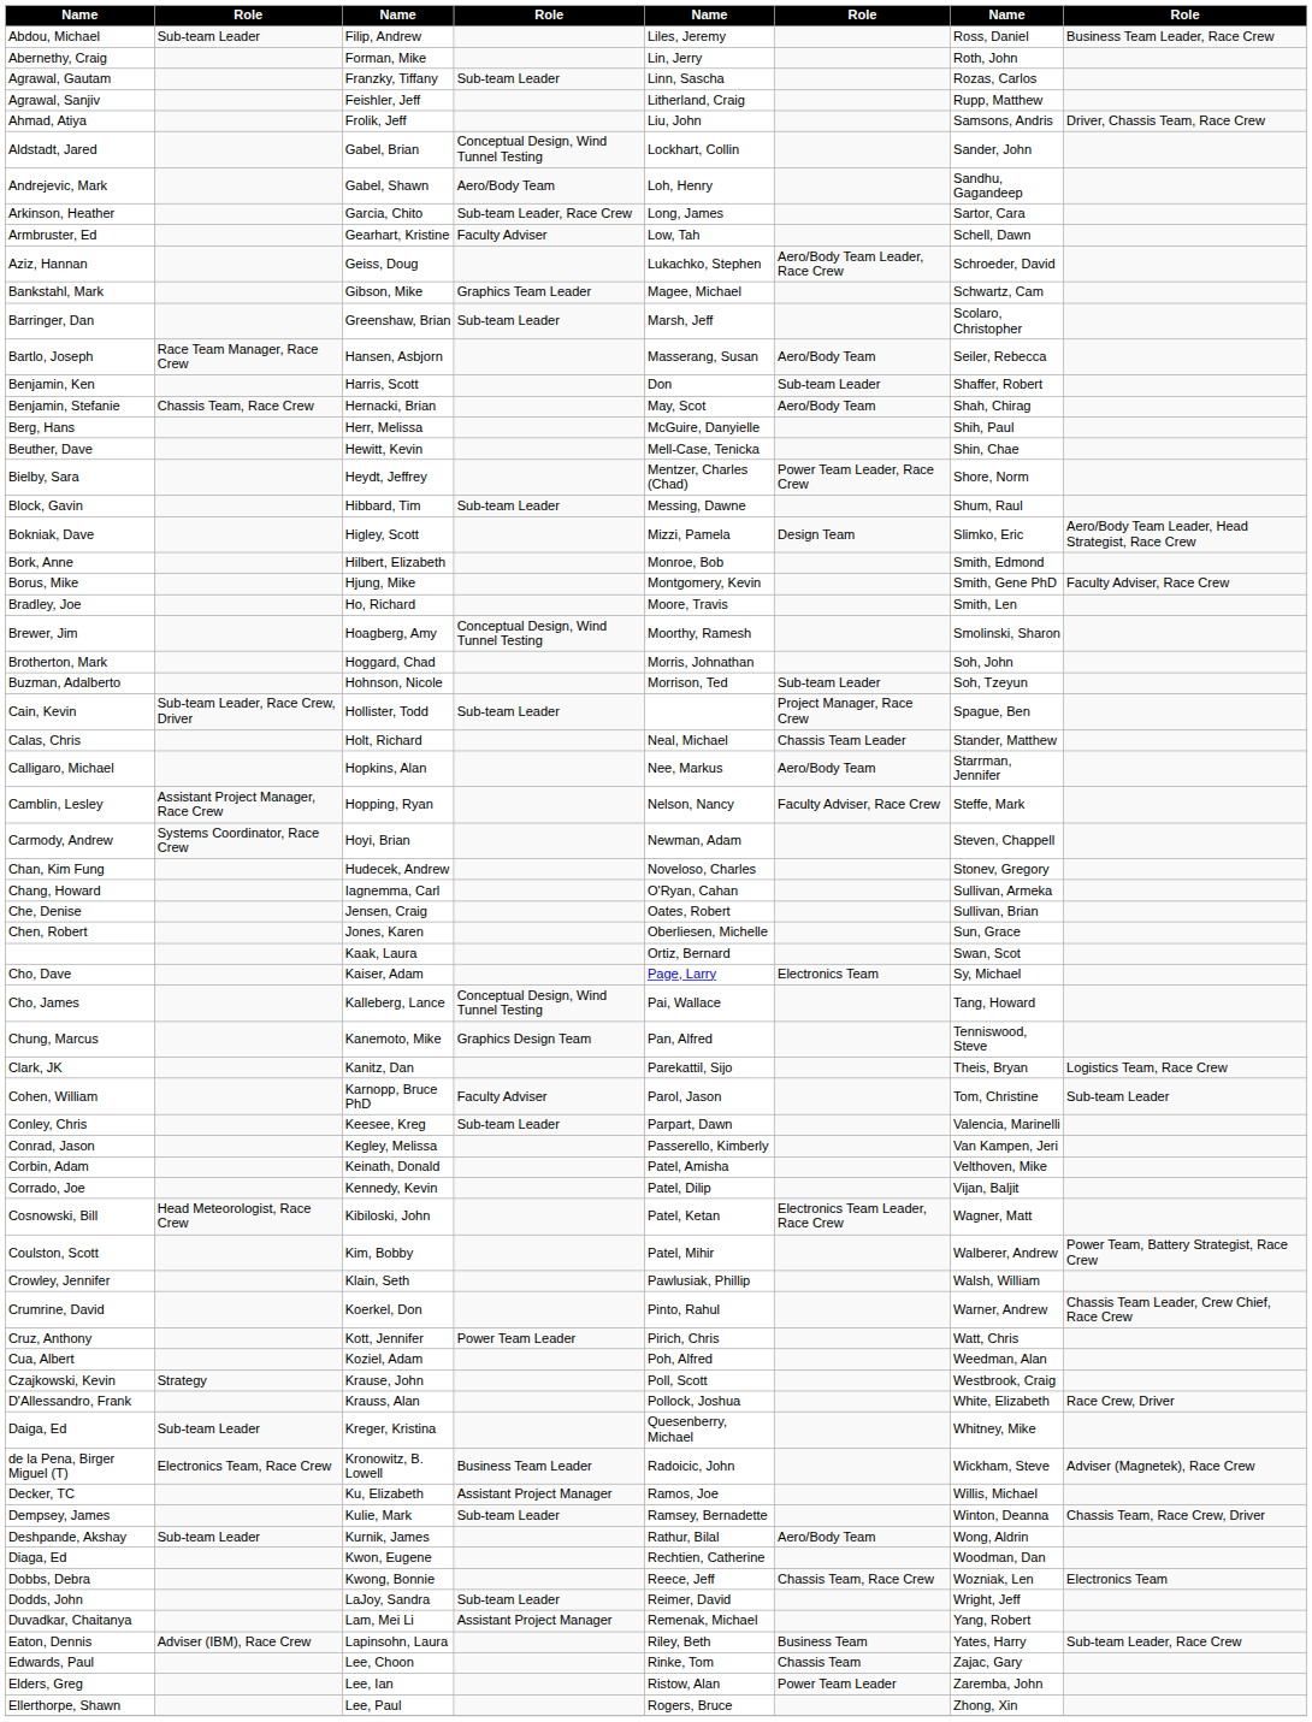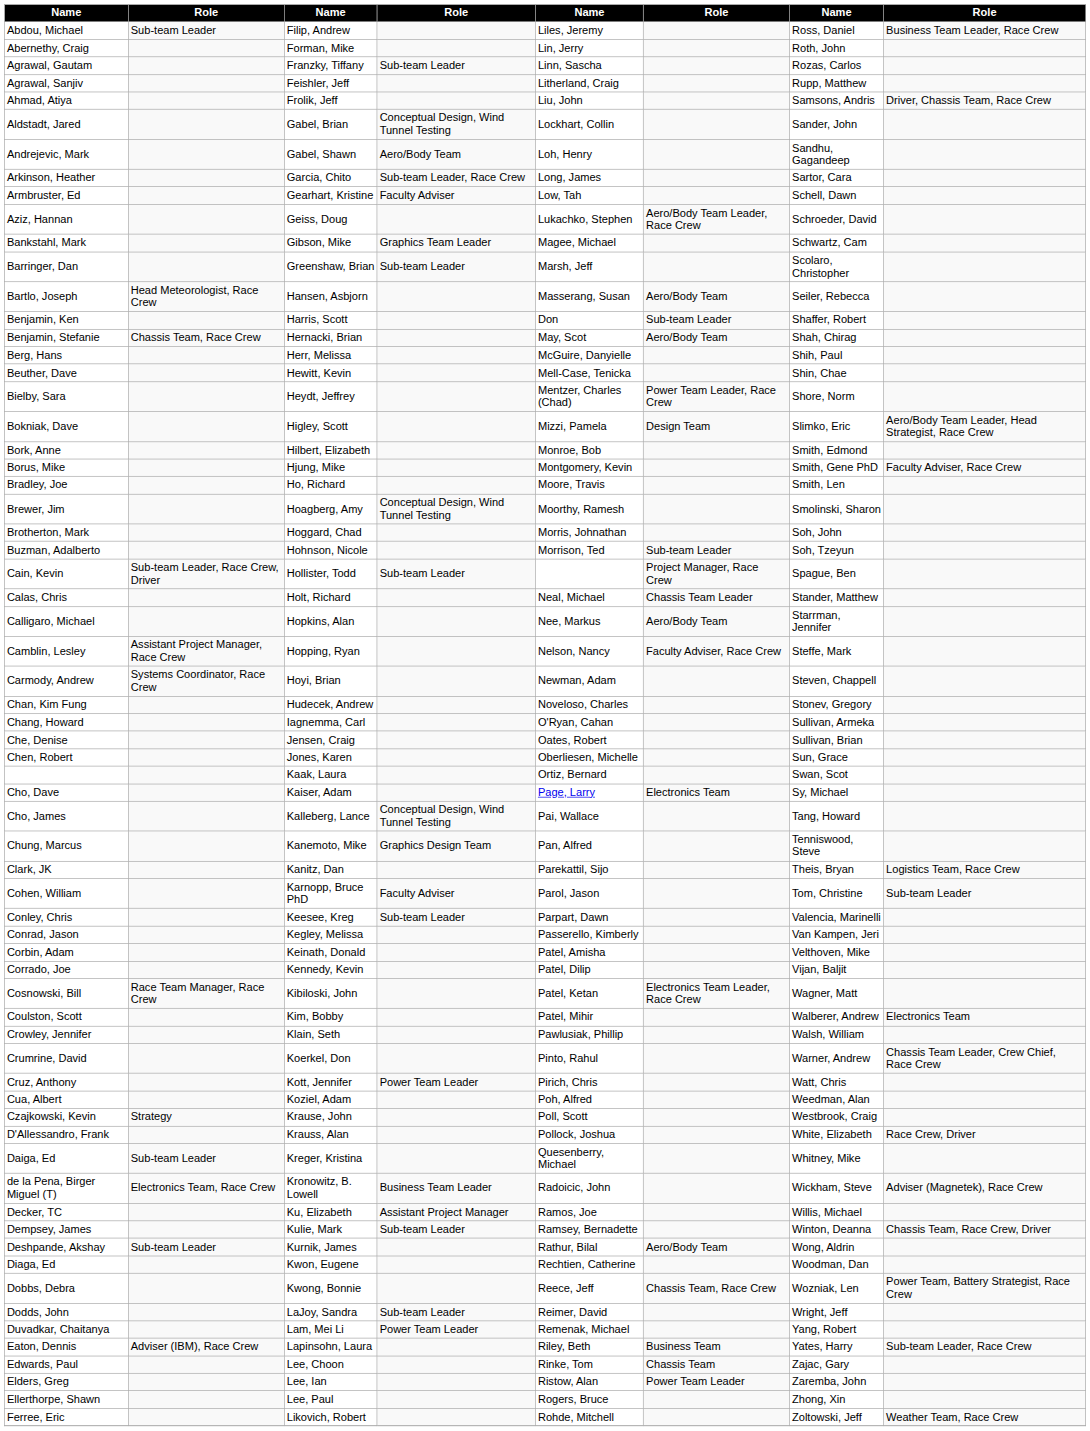 <table class="wikitable">
 <tr>
 <td align="center" style="background:black; color:white;"><strong>Name</strong></td>
 <td align="center" style="background:black; color:white;"><strong>Role</strong></td>
 <td align="center" style="background:black; color:white;"><strong>Name</strong></td>
 <td align="center" style="background:black; color:white;"><strong>Role</strong></td>
 <td align="center" style="background:black; color:white;"><strong>Name</strong></td>
 <td align="center" style="background:black; color:white;"><strong>Role</strong></td>
 <td align="center" style="background:black; color:white;"><strong>Name</strong></td>
 <td align="center" style="background:black; color:white;"><strong>Role</strong></td>
 </tr>
 <tr>
 <td style="background:white;">Abdou, Michael</td>
 <td>Sub-team Leader</td>
 <td style="background:white;">Filip, Andrew</td>
 <td></td>
 <td style="background:white;">Liles, Jeremy</td>
 <td></td>
 <td style="background:white;">Ross, Daniel</td>
 <td>Business Team Leader, Race Crew</td>
 </tr>
 <tr>
 <td style="background:white;">Abernethy, Craig</td>
 <td></td>
 <td style="background:white;">Forman, Mike</td>
 <td></td>
 <td style="background:white;">Lin, Jerry</td>
 <td></td>
 <td style="background:white;">Roth, John</td>
 <td></td>
 </tr>
 <tr>
 <td style="background:white;">Agrawal, Gautam</td>
 <td></td>
 <td style="background:white;">Franzky, Tiffany</td>
 <td>Sub-team Leader</td>
 <td style="background:white;">Linn, Sascha</td>
 <td></td>
 <td style="background:white;">Rozas, Carlos</td>
 <td></td>
 </tr>
 <tr>
 <td style="background:white;">Agrawal, Sanjiv</td>
 <td></td>
 <td style="background:white;">Feishler, Jeff</td>
 <td></td>
 <td style="background:white;">Litherland, Craig</td>
 <td></td>
 <td style="background:white;">Rupp, Matthew</td>
 <td></td>
 </tr>
 <tr>
 <td style="background:white;">Ahmad, Atiya</td>
 <td></td>
 <td style="background:white;">Frolik, Jeff</td>
 <td></td>
 <td style="background:white;">Liu, John</td>
 <td></td>
 <td style="background:white;">Samsons, Andris</td>
 <td>Driver, Chassis Team, Race Crew</td>
 </tr>
 <tr>
 <td style="background:white;">Aldstadt, Jared</td>
 <td></td>
 <td style="background:white;">Gabel, Brian</td>
 <td>Conceptual Design, Wind Tunnel Testing</td>
 <td style="background:white;">Lockhart, Collin</td>
 <td></td>
 <td style="background:white;">Sander, John</td>
 <td></td>
 </tr>
 <tr>
 <td style="background:white;">Andrejevic, Mark</td>
 <td></td>
 <td style="background:white;">Gabel, Shawn</td>
 <td>Aero/Body Team</td>
 <td style="background:white;">Loh, Henry</td>
 <td></td>
 <td style="background:white;">Sandhu, Gagandeep</td>
 <td></td>
 </tr>
 <tr>
 <td style="background:white;">Arkinson, Heather</td>
 <td></td>
 <td style="background:white;">Garcia, Chito</td>
 <td>Sub-team Leader, Race Crew</td>
 <td style="background:white;">Long, James</td>
 <td></td>
 <td style="background:white;">Sartor, Cara</td>
 <td></td>
 </tr>
 <tr>
 <td style="background:white;">Armbruster, Ed</td>
 <td></td>
 <td style="background:white;">Gearhart, Kristine</td>
 <td>Faculty Adviser</td>
 <td style="background:white;">Low, Tah</td>
 <td></td>
 <td style="background:white;">Schell, Dawn</td>
 <td></td>
 </tr>
 <tr>
 <td style="background:white;">Aziz, Hannan</td>
 <td></td>
 <td style="background:white;">Geiss, Doug</td>
 <td></td>
 <td style="background:white;">Lukachko, Stephen</td>
 <td>Aero/Body Team Leader, Race Crew</td>
 <td style="background:white;">Schroeder, David</td>
 <td></td>
 </tr>
 <tr>
 <td style="background:white;">Bankstahl, Mark</td>
 <td></td>
 <td style="background:white;">Gibson, Mike</td>
 <td>Graphics Team Leader</td>
 <td style="background:white;">Magee, Michael</td>
 <td></td>
 <td style="background:white;">Schwartz, Cam</td>
 <td></td>
 </tr>
 <tr>
 <td style="background:white;">Barringer, Dan</td>
 <td></td>
 <td style="background:white;">Greenshaw, Brian</td>
 <td>Sub-team Leader</td>
 <td style="background:white;">Marsh, Jeff</td>
 <td></td>
 <td style="background:white;">Scolaro, Christopher</td>
 <td></td>
 </tr>
 <tr>
 <td style="background:white;">Bartlo, Joseph</td>
-<td>Race Team Manager, Race Crew</td>
+<td>Head Meteorologist, Race Crew</td>
 <td style="background:white;">Hansen, Asbjorn</td>
 <td></td>
 <td style="background:white;">Masserang, Susan</td>
 <td>Aero/Body Team</td>
 <td style="background:white;">Seiler, Rebecca</td>
 <td></td>
 </tr>
 <tr>
 <td style="background:white;">Benjamin, Ken</td>
 <td></td>
 <td style="background:white;">Harris, Scott</td>
 <td></td>
 <td style="background:white;">Don</td>
 <td>Sub-team Leader</td>
 <td style="background:white;">Shaffer, Robert</td>
 <td></td>
 </tr>
 <tr>
 <td style="background:white;">Benjamin, Stefanie</td>
 <td>Chassis Team, Race Crew</td>
 <td style="background:white;">Hernacki, Brian</td>
 <td></td>
 <td style="background:white;">May, Scot</td>
 <td>Aero/Body Team</td>
 <td style="background:white;">Shah, Chirag</td>
 <td></td>
 </tr>
 <tr>
 <td style="background:white;">Berg, Hans</td>
 <td></td>
 <td style="background:white;">Herr, Melissa</td>
 <td></td>
 <td style="background:white;">McGuire, Danyielle</td>
 <td></td>
 <td style="background:white;">Shih, Paul</td>
 <td></td>
 </tr>
 <tr>
 <td style="background:white;">Beuther, Dave</td>
 <td></td>
 <td style="background:white;">Hewitt, Kevin</td>
 <td></td>
 <td style="background:white;">Mell-Case, Tenicka</td>
 <td></td>
 <td style="background:white;">Shin, Chae</td>
 <td></td>
 </tr>
 <tr>
 <td style="background:white;">Bielby, Sara</td>
 <td></td>
 <td style="background:white;">Heydt, Jeffrey</td>
 <td></td>
 <td style="background:white;">Mentzer, Charles (Chad)</td>
 <td>Power Team Leader, Race Crew</td>
 <td style="background:white;">Shore, Norm</td>
-<td></td>
-</tr>
-<tr>
-<td style="background:white;">Block, Gavin</td>
-<td></td>
-<td style="background:white;">Hibbard, Tim</td>
-<td>Sub-team Leader</td>
-<td style="background:white;">Messing, Dawne</td>
-<td></td>
-<td style="background:white;">Shum, Raul</td>
 <td></td>
 </tr>
 <tr>
 <td style="background:white;">Bokniak, Dave</td>
 <td></td>
 <td style="background:white;">Higley, Scott</td>
 <td></td>
 <td style="background:white;">Mizzi, Pamela</td>
 <td>Design Team</td>
 <td style="background:white;">Slimko, Eric</td>
 <td>Aero/Body Team Leader, Head Strategist, Race Crew</td>
 </tr>
 <tr>
 <td style="background:white;">Bork, Anne</td>
 <td></td>
 <td style="background:white;">Hilbert, Elizabeth</td>
 <td></td>
 <td style="background:white;">Monroe, Bob</td>
 <td></td>
 <td style="background:white;">Smith, Edmond</td>
 <td></td>
 </tr>
 <tr>
 <td style="background:white;">Borus, Mike</td>
 <td></td>
 <td style="background:white;">Hjung, Mike</td>
 <td></td>
 <td style="background:white;">Montgomery, Kevin</td>
 <td></td>
 <td style="background:white;">Smith, Gene PhD</td>
 <td>Faculty Adviser, Race Crew</td>
 </tr>
 <tr>
 <td style="background:white;">Bradley, Joe</td>
 <td></td>
 <td style="background:white;">Ho, Richard</td>
 <td></td>
 <td style="background:white;">Moore, Travis</td>
 <td></td>
 <td style="background:white;">Smith, Len</td>
 <td></td>
 </tr>
 <tr>
 <td style="background:white;">Brewer, Jim</td>
 <td></td>
 <td style="background:white;">Hoagberg, Amy</td>
 <td>Conceptual Design, Wind Tunnel Testing</td>
 <td style="background:white;">Moorthy, Ramesh</td>
 <td></td>
 <td style="background:white;">Smolinski, Sharon</td>
 <td></td>
 </tr>
 <tr>
 <td style="background:white;">Brotherton, Mark</td>
 <td></td>
 <td style="background:white;">Hoggard, Chad</td>
 <td></td>
 <td style="background:white;">Morris, Johnathan</td>
 <td></td>
 <td style="background:white;">Soh, John</td>
 <td></td>
 </tr>
 <tr>
 <td style="background:white;">Buzman, Adalberto</td>
 <td></td>
 <td style="background:white;">Hohnson, Nicole</td>
 <td></td>
 <td style="background:white;">Morrison, Ted</td>
 <td>Sub-team Leader</td>
 <td style="background:white;">Soh, Tzeyun</td>
 <td></td>
 </tr>
 <tr>
 <td style="background:white;">Cain, Kevin</td>
 <td>Sub-team Leader, Race Crew, Driver</td>
 <td style="background:white;">Hollister, Todd</td>
 <td>Sub-team Leader</td>
 <td style="background:white;"></td>
 <td>Project Manager, Race Crew</td>
 <td style="background:white;">Spague, Ben</td>
 <td></td>
 </tr>
 <tr>
 <td style="background:white;">Calas, Chris</td>
 <td></td>
 <td style="background:white;">Holt, Richard</td>
 <td></td>
 <td style="background:white;">Neal, Michael</td>
 <td>Chassis Team Leader</td>
 <td style="background:white;">Stander, Matthew</td>
 <td></td>
 </tr>
 <tr>
 <td style="background:white;">Calligaro, Michael</td>
 <td></td>
 <td style="background:white;">Hopkins, Alan</td>
 <td></td>
 <td style="background:white;">Nee, Markus</td>
 <td>Aero/Body Team</td>
 <td style="background:white;">Starrman, Jennifer</td>
 <td></td>
 </tr>
 <tr>
 <td style="background:white;">Camblin, Lesley</td>
 <td>Assistant Project Manager, Race Crew</td>
 <td style="background:white;">Hopping, Ryan</td>
 <td></td>
 <td style="background:white;">Nelson, Nancy</td>
 <td>Faculty Adviser, Race Crew</td>
 <td style="background:white;">Steffe, Mark</td>
 <td></td>
 </tr>
 <tr>
 <td style="background:white;">Carmody, Andrew</td>
 <td>Systems Coordinator, Race Crew</td>
 <td style="background:white;">Hoyi, Brian</td>
 <td></td>
 <td style="background:white;">Newman, Adam</td>
 <td></td>
 <td style="background:white;">Steven, Chappell</td>
 <td></td>
 </tr>
 <tr>
 <td style="background:white;">Chan, Kim Fung</td>
 <td></td>
 <td style="background:white;">Hudecek, Andrew</td>
 <td></td>
 <td style="background:white;">Noveloso, Charles</td>
 <td></td>
 <td style="background:white;">Stonev, Gregory</td>
 <td></td>
 </tr>
 <tr>
 <td style="background:white;">Chang, Howard</td>
 <td></td>
 <td style="background:white;">Iagnemma, Carl</td>
 <td></td>
 <td style="background:white;">O'Ryan, Cahan</td>
 <td></td>
 <td style="background:white;">Sullivan, Armeka</td>
 <td></td>
 </tr>
 <tr>
 <td style="background:white;">Che, Denise</td>
 <td></td>
 <td style="background:white;">Jensen, Craig</td>
 <td></td>
 <td style="background:white;">Oates, Robert</td>
 <td></td>
 <td style="background:white;">Sullivan, Brian</td>
 <td></td>
 </tr>
 <tr>
 <td style="background:white;">Chen, Robert</td>
 <td></td>
 <td style="background:white;">Jones, Karen</td>
 <td></td>
 <td style="background:white;">Oberliesen, Michelle</td>
 <td></td>
 <td style="background:white;">Sun, Grace</td>
 <td></td>
 </tr>
 <tr>
 <td style="background:white;"></td>
 <td></td>
 <td style="background:white;">Kaak, Laura</td>
 <td></td>
 <td style="background:white;">Ortiz, Bernard</td>
 <td></td>
 <td style="background:white;">Swan, Scot</td>
 <td></td>
 </tr>
 <tr>
 <td style="background:white;">Cho, Dave</td>
 <td></td>
 <td style="background:white;">Kaiser, Adam</td>
 <td></td>
 <td style="background:white;"><a href='#'>Page, Larry</a></td>
 <td>Electronics Team</td>
 <td style="background:white;">Sy, Michael</td>
 <td></td>
 </tr>
 <tr>
 <td style="background:white;">Cho, James</td>
 <td></td>
 <td style="background:white;">Kalleberg, Lance</td>
 <td>Conceptual Design, Wind Tunnel Testing</td>
 <td style="background:white;">Pai, Wallace</td>
 <td></td>
 <td style="background:white;">Tang, Howard</td>
 <td></td>
 </tr>
 <tr>
 <td style="background:white;">Chung, Marcus</td>
 <td></td>
 <td style="background:white;">Kanemoto, Mike</td>
 <td>Graphics Design Team</td>
 <td style="background:white;">Pan, Alfred</td>
 <td></td>
 <td style="background:white;">Tenniswood, Steve</td>
 <td></td>
 </tr>
 <tr>
 <td style="background:white;">Clark, JK</td>
 <td></td>
 <td style="background:white;">Kanitz, Dan</td>
 <td></td>
 <td style="background:white;">Parekattil, Sijo</td>
 <td></td>
 <td style="background:white;">Theis, Bryan</td>
 <td>Logistics Team, Race Crew</td>
 </tr>
 <tr>
 <td style="background:white;">Cohen, William</td>
 <td></td>
 <td style="background:white;">Karnopp, Bruce PhD</td>
 <td>Faculty Adviser</td>
 <td style="background:white;">Parol, Jason</td>
 <td></td>
 <td style="background:white;">Tom, Christine</td>
 <td>Sub-team Leader</td>
 </tr>
 <tr>
 <td style="background:white;">Conley, Chris</td>
 <td></td>
 <td style="background:white;">Keesee, Kreg</td>
 <td>Sub-team Leader</td>
 <td style="background:white;">Parpart, Dawn</td>
 <td></td>
 <td style="background:white;">Valencia, Marinelli</td>
 <td></td>
 </tr>
 <tr>
 <td style="background:white;">Conrad, Jason</td>
 <td></td>
 <td style="background:white;">Kegley, Melissa</td>
 <td></td>
 <td style="background:white;">Passerello, Kimberly</td>
 <td></td>
 <td style="background:white;">Van Kampen, Jeri</td>
 <td></td>
 </tr>
 <tr>
 <td style="background:white;">Corbin, Adam</td>
 <td></td>
 <td style="background:white;">Keinath, Donald</td>
 <td></td>
 <td style="background:white;">Patel, Amisha</td>
 <td></td>
 <td style="background:white;">Velthoven, Mike</td>
 <td></td>
 </tr>
 <tr>
 <td style="background:white;">Corrado, Joe</td>
 <td></td>
 <td style="background:white;">Kennedy, Kevin</td>
 <td></td>
 <td style="background:white;">Patel, Dilip</td>
 <td></td>
 <td style="background:white;">Vijan, Baljit</td>
 <td></td>
 </tr>
 <tr>
 <td style="background:white;">Cosnowski, Bill</td>
-<td>Head Meteorologist, Race Crew</td>
+<td>Race Team Manager, Race Crew</td>
 <td style="background:white;">Kibiloski, John</td>
 <td></td>
 <td style="background:white;">Patel, Ketan</td>
 <td>Electronics Team Leader, Race Crew</td>
 <td style="background:white;">Wagner, Matt</td>
 <td></td>
 </tr>
 <tr>
 <td style="background:white;">Coulston, Scott</td>
 <td></td>
 <td style="background:white;">Kim, Bobby</td>
 <td></td>
 <td style="background:white;">Patel, Mihir</td>
 <td></td>
 <td style="background:white;">Walberer, Andrew</td>
-<td>Power Team, Battery Strategist, Race Crew</td>
+<td>Electronics Team</td>
 </tr>
 <tr>
 <td style="background:white;">Crowley, Jennifer</td>
 <td></td>
 <td style="background:white;">Klain, Seth</td>
 <td></td>
 <td style="background:white;">Pawlusiak, Phillip</td>
 <td></td>
 <td style="background:white;">Walsh, William</td>
 <td></td>
 </tr>
 <tr>
 <td style="background:white;">Crumrine, David</td>
 <td></td>
 <td style="background:white;">Koerkel, Don</td>
 <td></td>
 <td style="background:white;">Pinto, Rahul</td>
 <td></td>
 <td style="background:white;">Warner, Andrew</td>
 <td>Chassis Team Leader, Crew Chief, Race Crew</td>
 </tr>
 <tr>
 <td style="background:white;">Cruz, Anthony</td>
 <td></td>
 <td style="background:white;">Kott, Jennifer</td>
 <td>Power Team Leader</td>
 <td style="background:white;">Pirich, Chris</td>
 <td></td>
 <td style="background:white;">Watt, Chris</td>
 <td></td>
 </tr>
 <tr>
 <td style="background:white;">Cua, Albert</td>
 <td></td>
 <td style="background:white;">Koziel, Adam</td>
 <td></td>
 <td style="background:white;">Poh, Alfred</td>
 <td></td>
 <td style="background:white;">Weedman, Alan</td>
 <td></td>
 </tr>
 <tr>
 <td style="background:white;">Czajkowski, Kevin</td>
 <td>Strategy</td>
 <td style="background:white;">Krause, John</td>
 <td></td>
 <td style="background:white;">Poll, Scott</td>
 <td></td>
 <td style="background:white;">Westbrook, Craig</td>
 <td></td>
 </tr>
 <tr>
 <td style="background:white;">D'Allessandro, Frank</td>
 <td></td>
 <td style="background:white;">Krauss, Alan</td>
 <td></td>
 <td style="background:white;">Pollock, Joshua</td>
 <td></td>
 <td style="background:white;">White, Elizabeth</td>
 <td>Race Crew, Driver</td>
 </tr>
 <tr>
 <td style="background:white;">Daiga, Ed</td>
 <td>Sub-team Leader</td>
 <td style="background:white;">Kreger, Kristina</td>
 <td></td>
 <td style="background:white;">Quesenberry, Michael</td>
 <td></td>
 <td style="background:white;">Whitney, Mike</td>
 <td></td>
 </tr>
 <tr>
 <td style="background:white;">de la Pena, Birger Miguel (T)</td>
 <td>Electronics Team, Race Crew</td>
 <td style="background:white;">Kronowitz, B. Lowell</td>
 <td>Business Team Leader</td>
 <td style="background:white;">Radoicic, John</td>
 <td></td>
 <td style="background:white;">Wickham, Steve</td>
 <td>Adviser (Magnetek), Race Crew</td>
 </tr>
 <tr>
 <td style="background:white;">Decker, TC</td>
 <td></td>
 <td style="background:white;">Ku, Elizabeth</td>
 <td>Assistant Project Manager</td>
 <td style="background:white;">Ramos, Joe</td>
 <td></td>
 <td style="background:white;">Willis, Michael</td>
 <td></td>
 </tr>
 <tr>
 <td style="background:white;">Dempsey, James</td>
 <td></td>
 <td style="background:white;">Kulie, Mark</td>
 <td>Sub-team Leader</td>
 <td style="background:white;">Ramsey, Bernadette</td>
 <td></td>
 <td style="background:white;">Winton, Deanna</td>
 <td>Chassis Team, Race Crew, Driver</td>
 </tr>
 <tr>
 <td style="background:white;">Deshpande, Akshay</td>
 <td>Sub-team Leader</td>
 <td style="background:white;">Kurnik, James</td>
 <td></td>
 <td style="background:white;">Rathur, Bilal</td>
 <td>Aero/Body Team</td>
 <td style="background:white;">Wong, Aldrin</td>
 <td></td>
 </tr>
 <tr>
 <td style="background:white;">Diaga, Ed</td>
 <td></td>
 <td style="background:white;">Kwon, Eugene</td>
 <td></td>
 <td style="background:white;">Rechtien, Catherine</td>
 <td></td>
 <td style="background:white;">Woodman, Dan</td>
 <td></td>
 </tr>
 <tr>
 <td style="background:white;">Dobbs, Debra</td>
 <td></td>
 <td style="background:white;">Kwong, Bonnie</td>
 <td></td>
 <td style="background:white;">Reece, Jeff</td>
 <td>Chassis Team, Race Crew</td>
 <td style="background:white;">Wozniak, Len</td>
-<td>Electronics Team</td>
+<td>Power Team, Battery Strategist, Race Crew</td>
 </tr>
 <tr>
 <td style="background:white;">Dodds, John</td>
 <td></td>
 <td style="background:white;">LaJoy, Sandra</td>
 <td>Sub-team Leader</td>
 <td style="background:white;">Reimer, David</td>
 <td></td>
 <td style="background:white;">Wright, Jeff</td>
 <td></td>
 </tr>
 <tr>
 <td style="background:white;">Duvadkar, Chaitanya</td>
 <td></td>
 <td style="background:white;">Lam, Mei Li</td>
-<td>Assistant Project Manager</td>
+<td>Power Team Leader</td>
 <td style="background:white;">Remenak, Michael</td>
 <td></td>
 <td style="background:white;">Yang, Robert</td>
 <td></td>
 </tr>
 <tr>
 <td style="background:white;">Eaton, Dennis</td>
 <td>Adviser (IBM), Race Crew</td>
 <td style="background:white;">Lapinsohn, Laura</td>
 <td></td>
 <td style="background:white;">Riley, Beth</td>
 <td>Business Team</td>
 <td style="background:white;">Yates, Harry</td>
 <td>Sub-team Leader, Race Crew</td>
 </tr>
 <tr>
 <td style="background:white;">Edwards, Paul</td>
 <td></td>
 <td style="background:white;">Lee, Choon</td>
 <td></td>
 <td style="background:white;">Rinke, Tom</td>
 <td>Chassis Team</td>
 <td style="background:white;">Zajac, Gary</td>
 </tr>
 <tr>
 <td style="background:white;">Elders, Greg</td>
 <td></td>
 <td style="background:white;">Lee, Ian</td>
 <td></td>
 <td style="background:white;">Ristow, Alan</td>
 <td>Power Team Leader</td>
 <td style="background:white;">Zaremba, John</td>
 <td></td>
 </tr>
 <tr>
 <td style="background:white;">Ellerthorpe, Shawn</td>
 <td></td>
 <td style="background:white;">Lee, Paul</td>
 <td></td>
 <td style="background:white;">Rogers, Bruce</td>
 <td></td>
 <td style="background:white;">Zhong, Xin</td>
 <td></td>
 </tr>
 <tr>
+<td style="background:white;">Ferree, Eric</td>
+<td></td>
+<td style="background:white;">Likovich, Robert</td>
+<td></td>
+<td style="background:white;">Rohde, Mitchell</td>
+<td></td>
+<td style="background:white;">Zoltowski, Jeff</td>
+<td>Weather Team, Race Crew</td>
+</tr>
+<tr>
 </tr>
 </table>
